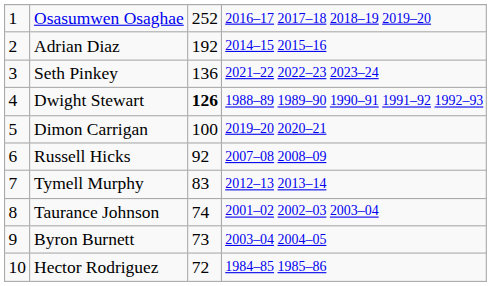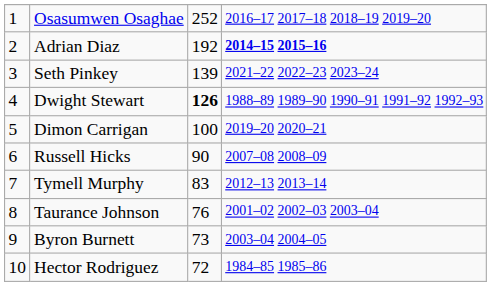 <table class="wikitable">
 <tr>
 </tr>
 <tr>
 <td>1</td>
 <td><a href='#'>Osasumwen Osaghae</a></td>
 <td>252</td>
 <td style="font-size:80%;"><a href='#'>2016–17</a> <a href='#'>2017–18</a> <a href='#'>2018–19</a> <a href='#'>2019–20</a></td>
 </tr>
 <tr>
 <td>2</td>
 <td>Adrian Diaz</td>
 <td>192</td>
-<td style="font-size:80%;"><a href='#'>2014–15</a> <a href='#'>2015–16</a></td>
+<td style="font-size:80%;"><strong><a href='#'>2014–15</a> <a href='#'>2015–16</a></strong></td>
 </tr>
 <tr>
 <td>3</td>
 <td>Seth Pinkey</td>
-<td>136</td>
+<td>139</td>
 <td style="font-size:80%;"><a href='#'>2021–22</a> <a href='#'>2022–23</a> <a href='#'>2023–24</a></td>
 </tr>
 <tr>
 <td>4</td>
 <td>Dwight Stewart</td>
 <td><strong>126</strong></td>
 <td style="font-size:80%;"><a href='#'>1988–89</a> <a href='#'>1989–90</a> <a href='#'>1990–91</a> <a href='#'>1991–92</a> <a href='#'>1992–93</a></td>
 </tr>
 <tr>
 <td>5</td>
 <td>Dimon Carrigan</td>
 <td>100</td>
 <td style="font-size:80%;"><a href='#'>2019–20</a> <a href='#'>2020–21</a></td>
 </tr>
 <tr>
 <td>6</td>
 <td>Russell Hicks</td>
-<td>92</td>
+<td>90</td>
 <td style="font-size:80%;"><a href='#'>2007–08</a> <a href='#'>2008–09</a></td>
 </tr>
 <tr>
 <td>7</td>
 <td>Tymell Murphy</td>
 <td>83</td>
 <td style="font-size:80%;"><a href='#'>2012–13</a> <a href='#'>2013–14</a></td>
 </tr>
 <tr>
 <td>8</td>
 <td>Taurance Johnson</td>
-<td>74</td>
+<td>76</td>
 <td style="font-size:80%;"><a href='#'>2001–02</a> <a href='#'>2002–03</a> <a href='#'>2003–04</a></td>
 </tr>
 <tr>
 <td>9</td>
 <td>Byron Burnett</td>
 <td>73</td>
 <td style="font-size:80%;"><a href='#'>2003–04</a> <a href='#'>2004–05</a></td>
 </tr>
 <tr>
 <td>10</td>
 <td>Hector Rodriguez</td>
 <td>72</td>
 <td style="font-size:80%;"><a href='#'>1984–85</a> <a href='#'>1985–86</a></td>
 </tr>
 </table>
